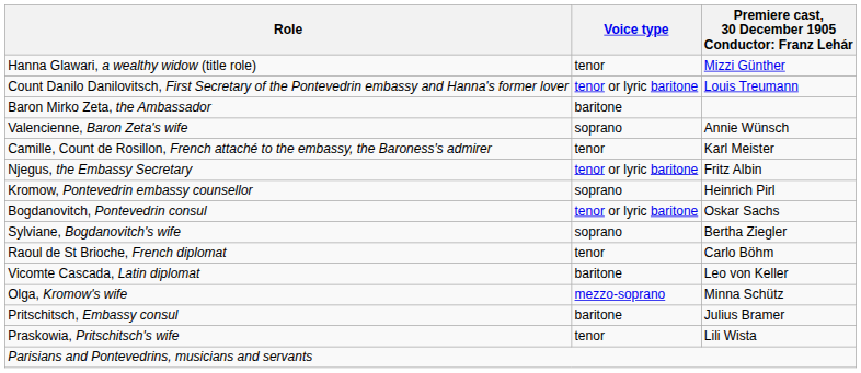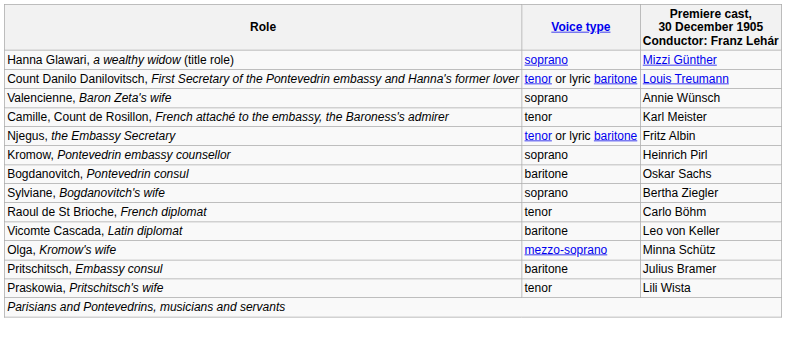 <table class="wikitable">
 <tr>
 <th>Role</th>
 <th><a href='#'>Voice type</a></th>
 <th>Premiere cast,<br> 30 December 1905<br>Conductor: Franz Lehár</th>
 </tr>
 <tr>
 <td>Hanna Glawari, <em>a wealthy widow</em> (title role)</td>
-<td>tenor</td>
+<td><a href='#'>soprano</a></td>
 <td><a href='#'>Mizzi Günther</a></td>
 </tr>
 <tr>
 <td>Count Danilo Danilovitsch, <em>First Secretary of the Pontevedrin embassy and Hanna's former lover</em></td>
 <td><a href='#'>tenor</a> or lyric <a href='#'>baritone</a></td>
 <td><a href='#'>Louis Treumann</a></td>
-</tr>
-<tr>
-<td>Baron Mirko Zeta, <em>the Ambassador</em></td>
-<td>baritone</td>
-<td></td>
 </tr>
 <tr>
 <td>Valencienne, <em>Baron Zeta's wife</em></td>
 <td>soprano</td>
 <td>Annie Wünsch</td>
 </tr>
 <tr>
 <td>Camille, Count de Rosillon, <em>French attaché to the embassy, the Baroness's admirer</em></td>
 <td>tenor</td>
 <td>Karl Meister</td>
 </tr>
 <tr>
 <td>Njegus, <em>the Embassy Secretary</em></td>
 <td><a href='#'>tenor</a> or lyric <a href='#'>baritone</a></td>
 <td>Fritz Albin</td>
 </tr>
 <tr>
 <td>Kromow, <em>Pontevedrin embassy counsellor</em></td>
 <td>soprano</td>
 <td>Heinrich Pirl</td>
 </tr>
 <tr>
 <td>Bogdanovitch, <em>Pontevedrin consul</em></td>
-<td><a href='#'>tenor</a> or lyric <a href='#'>baritone</a></td>
+<td>baritone</td>
 <td>Oskar Sachs</td>
 </tr>
 <tr>
 <td>Sylviane, <em>Bogdanovitch's wife</em></td>
 <td>soprano</td>
 <td>Bertha Ziegler</td>
 </tr>
 <tr>
 <td>Raoul de St Brioche, <em>French diplomat</em></td>
 <td>tenor</td>
 <td>Carlo Böhm</td>
 </tr>
 <tr>
 <td>Vicomte Cascada, <em>Latin diplomat</em></td>
 <td>baritone</td>
 <td>Leo von Keller</td>
 </tr>
 <tr>
 <td>Olga, <em>Kromow's wife</em></td>
 <td><a href='#'>mezzo-soprano</a></td>
 <td>Minna Schütz</td>
 </tr>
 <tr>
 <td>Pritschitsch, <em>Embassy consul</em></td>
 <td>baritone</td>
 <td>Julius Bramer</td>
 </tr>
 <tr>
 <td>Praskowia, <em>Pritschitsch's wife</em></td>
 <td>tenor</td>
 <td>Lili Wista</td>
 </tr>
 <tr>
 <td colspan="3"><em>Parisians and Pontevedrins, musicians and servants</em></td>
 </tr>
 </table>
